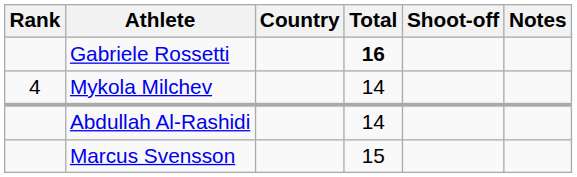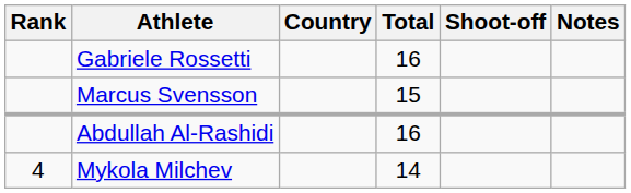 <table class="wikitable sortable" style="text-align:center">
 <tr>
 <th>Rank</th>
 <th>Athlete</th>
 <th>Country</th>
 <th class="unsortable" style="width: 28px">Total</th>
 <th>Shoot-off</th>
 <th class="unsortable">Notes</th>
 </tr>
 <tr>
 <td align="center"></td>
 <td align="left"><a href='#'>Gabriele Rossetti</a></td>
 <td align="left"></td>
-<td><strong>16</strong></td>
+<td>16</td>
+<td></td>
+<td></td>
+</tr>
+<tr>
+<td align="center"></td>
+<td align="left"><a href='#'>Marcus Svensson</a></td>
+<td align="left"></td>
+<td>15</td>
+<td></td>
+<td></td>
+</tr>
+<tr style="border-style: solid; border-width: 3px 0px 0px 0px;">
+<td align="center"></td>
+<td align="left"><a href='#'>Abdullah Al-Rashidi</a></td>
+<td align="left"></td>
+<td>16</td>
 <td></td>
 <td></td>
 </tr>
 <tr>
 <td>4</td>
 <td align="left"><a href='#'>Mykola Milchev</a></td>
 <td align="left"></td>
 <td>14</td>
 <td></td>
 <td></td>
 </tr>
-<tr style="border-style: solid; border-width: 3px 0px 0px 0px;">
-<td align="center"></td>
-<td align="left"><a href='#'>Abdullah Al-Rashidi</a></td>
-<td align="left"></td>
-<td>14</td>
-<td></td>
-<td></td>
-</tr>
-<tr>
-<td align="center"></td>
-<td align="left"><a href='#'>Marcus Svensson</a></td>
-<td align="left"></td>
-<td>15</td>
-<td></td>
-<td></td>
-</tr>
 </table>
